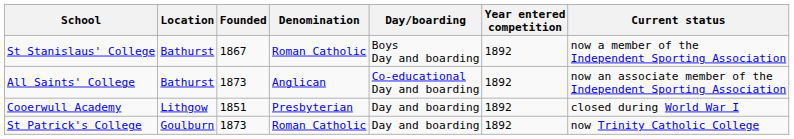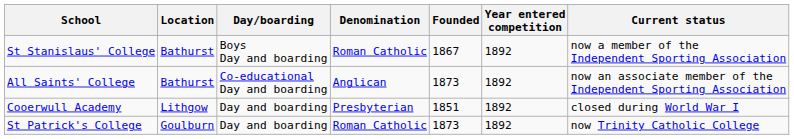 <table class="wikitable">
 <tr>
 <th>School</th>
 <th>Location</th>
+<th>Day/boarding</th>
+<th>Denomination</th>
 <th>Founded</th>
-<th>Denomination</th>
-<th>Day/boarding</th>
 <th>Year entered<br>competition</th>
 <th>Current status</th>
 </tr>
 <tr>
 <td><a href='#'>St Stanislaus' College</a></td>
 <td><a href='#'>Bathurst</a></td>
+<td>Boys<br>Day and boarding</td>
+<td><a href='#'>Roman Catholic</a></td>
 <td>1867</td>
-<td><a href='#'>Roman Catholic</a></td>
-<td>Boys<br>Day and boarding</td>
 <td>1892</td>
 <td>now a member of the<br><a href='#'>Independent Sporting Association</a></td>
 </tr>
 <tr>
 <td><a href='#'>All Saints' College</a></td>
 <td><a href='#'>Bathurst</a></td>
+<td><a href='#'>Co-educational</a><br>Day and boarding</td>
+<td><a href='#'>Anglican</a></td>
 <td>1873</td>
-<td><a href='#'>Anglican</a></td>
-<td><a href='#'>Co-educational</a><br>Day and boarding</td>
 <td>1892</td>
 <td>now an associate member of the<br><a href='#'>Independent Sporting Association</a></td>
 </tr>
 <tr>
 <td><a href='#'>Cooerwull Academy</a></td>
 <td><a href='#'>Lithgow</a></td>
+<td>Day and boarding</td>
+<td><a href='#'>Presbyterian</a></td>
 <td>1851</td>
-<td><a href='#'>Presbyterian</a></td>
-<td>Day and boarding</td>
 <td>1892</td>
 <td>closed during <a href='#'>World War I</a></td>
 </tr>
 <tr>
 <td><a href='#'>St Patrick's College</a></td>
 <td><a href='#'>Goulburn</a></td>
+<td>Day and boarding</td>
+<td><a href='#'>Roman Catholic</a></td>
 <td>1873</td>
-<td><a href='#'>Roman Catholic</a></td>
-<td>Day and boarding</td>
 <td>1892</td>
 <td>now <a href='#'>Trinity Catholic College</a></td>
 </tr>
 </table>
